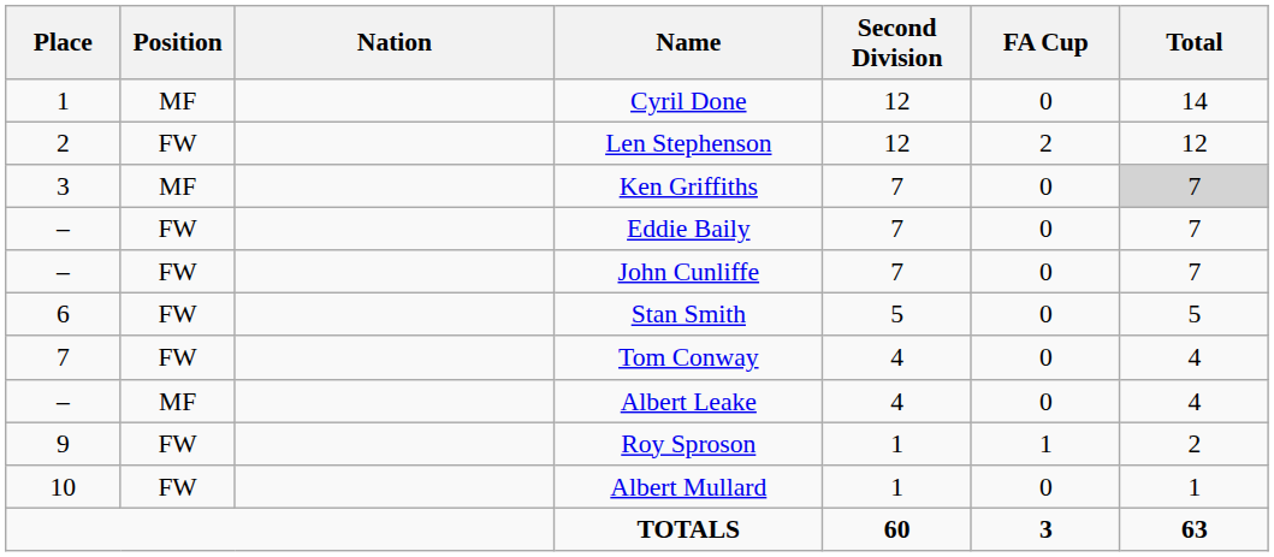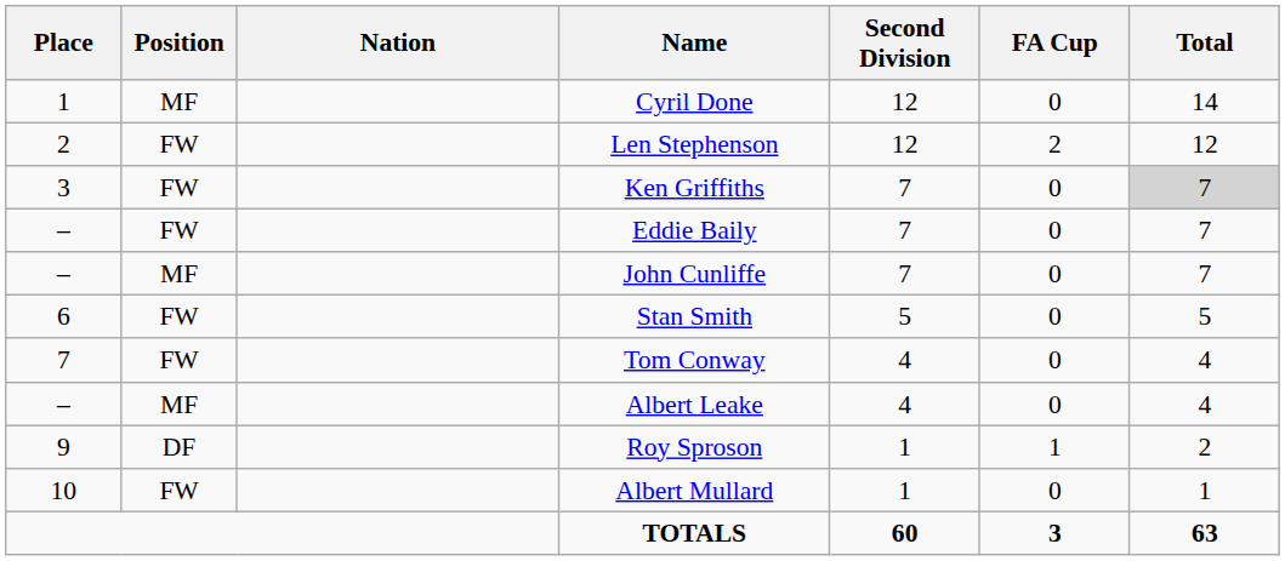 <table class="wikitable" style="font-size: 95%; text-align: center;">
 <tr>
 <th width=60>Place</th>
 <th width=60>Position</th>
 <th width=180>Nation</th>
 <th width=150>Name</th>
 <th width=80>Second Division</th>
 <th width=80>FA Cup</th>
 <th width=80>Total</th>
 </tr>
 <tr>
 <td>1</td>
 <td>MF</td>
 <td></td>
 <td><a href='#'>Cyril Done</a></td>
 <td>12</td>
 <td>0</td>
 <td>14</td>
 </tr>
 <tr>
 <td>2</td>
 <td>FW</td>
 <td></td>
 <td><a href='#'>Len Stephenson</a></td>
 <td>12</td>
 <td>2</td>
 <td>12</td>
 </tr>
 <tr>
 <td>3</td>
-<td>MF</td>
+<td>FW</td>
 <td></td>
 <td><a href='#'>Ken Griffiths</a></td>
 <td>7</td>
 <td>0</td>
 <td style="background: lightgrey;">7</td>
 </tr>
 <tr>
 <td>–</td>
 <td>FW</td>
 <td></td>
 <td><a href='#'>Eddie Baily</a></td>
 <td>7</td>
 <td>0</td>
 <td>7</td>
 </tr>
 <tr>
 <td>–</td>
-<td>FW</td>
+<td>MF</td>
 <td></td>
 <td><a href='#'>John Cunliffe</a></td>
 <td>7</td>
 <td>0</td>
 <td>7</td>
 </tr>
 <tr>
 <td>6</td>
 <td>FW</td>
 <td></td>
 <td><a href='#'>Stan Smith</a></td>
 <td>5</td>
 <td>0</td>
 <td>5</td>
 </tr>
 <tr>
 <td>7</td>
 <td>FW</td>
 <td></td>
 <td><a href='#'>Tom Conway</a></td>
 <td>4</td>
 <td>0</td>
 <td>4</td>
 </tr>
 <tr>
 <td>–</td>
 <td>MF</td>
 <td></td>
 <td><a href='#'>Albert Leake</a></td>
 <td>4</td>
 <td>0</td>
 <td>4</td>
 </tr>
 <tr>
 <td>9</td>
-<td>FW</td>
+<td>DF</td>
 <td></td>
 <td><a href='#'>Roy Sproson</a></td>
 <td>1</td>
 <td>1</td>
 <td>2</td>
 </tr>
 <tr>
 <td>10</td>
 <td>FW</td>
 <td></td>
 <td><a href='#'>Albert Mullard</a></td>
 <td>1</td>
 <td>0</td>
 <td>1</td>
 </tr>
 <tr>
 <td colspan="3"></td>
 <td><strong>TOTALS</strong></td>
 <td><strong>60</strong></td>
 <td><strong>3</strong></td>
 <td><strong>63</strong></td>
 </tr>
 </table>
